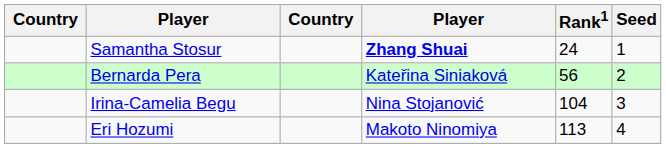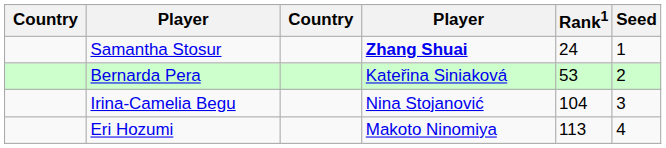 <table class="sortable wikitable">
 <tr>
 <th width="70">Country</th>
 <th width="175">Player</th>
 <th width="70">Country</th>
 <th width="175">Player</th>
 <th>Rank<sup>1</sup></th>
 <th>Seed</th>
 </tr>
 <tr>
 <td></td>
 <td><a href='#'>Samantha Stosur</a></td>
 <td></td>
 <td><strong><a href='#'>Zhang Shuai</a></strong></td>
 <td>24</td>
 <td>1</td>
 </tr>
 <tr style="background:#cfc;">
 <td></td>
 <td><a href='#'>Bernarda Pera</a></td>
 <td></td>
 <td><a href='#'>Kateřina Siniaková</a></td>
-<td>56</td>
+<td>53</td>
 <td>2</td>
 </tr>
 <tr>
 <td></td>
 <td><a href='#'>Irina-Camelia Begu</a></td>
 <td></td>
 <td><a href='#'>Nina Stojanović</a></td>
 <td>104</td>
 <td>3</td>
 </tr>
 <tr>
 <td></td>
 <td><a href='#'>Eri Hozumi</a></td>
 <td></td>
 <td><a href='#'>Makoto Ninomiya</a></td>
 <td>113</td>
 <td>4</td>
 </tr>
 </table>
